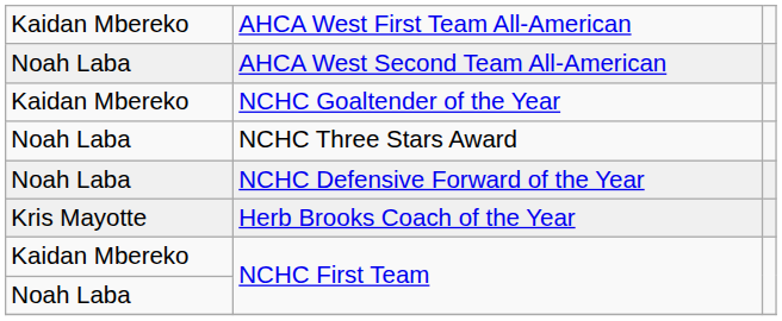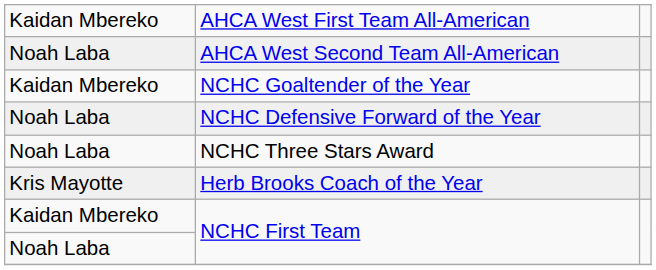 <table class="wikitable" width=40%>
 <tr>
 <td>Kaidan Mbereko</td>
 <td rowspan=1><a href='#'>AHCA West First Team All-American</a></td>
 <td rowspan=1></td>
 </tr>
 <tr bgcolor=f0f0f0>
 <td>Noah Laba</td>
 <td rowspan=1><a href='#'>AHCA West Second Team All-American</a></td>
 <td rowspan=1></td>
 </tr>
 <tr>
 <td>Kaidan Mbereko</td>
 <td><a href='#'>NCHC Goaltender of the Year</a></td>
 <td></td>
 </tr>
+<tr bgcolor=f0f0f0>
+<td>Noah Laba</td>
+<td><a href='#'>NCHC Defensive Forward of the Year</a></td>
+<td></td>
+</tr>
 <tr>
 <td>Noah Laba</td>
 <td>NCHC Three Stars Award</td>
-<td></td>
-</tr>
-<tr bgcolor=f0f0f0>
-<td>Noah Laba</td>
-<td><a href='#'>NCHC Defensive Forward of the Year</a></td>
 <td></td>
 </tr>
 <tr bgcolor=f0f0f0>
 <td>Kris Mayotte</td>
 <td><a href='#'>Herb Brooks Coach of the Year</a></td>
 <td></td>
 </tr>
 <tr>
 <td>Kaidan Mbereko</td>
 <td rowspan=2><a href='#'>NCHC First Team</a></td>
 <td rowspan=2></td>
 </tr>
 <tr>
 <td>Noah Laba</td>
 </tr>
 <tr>
 </tr>
 </table>
